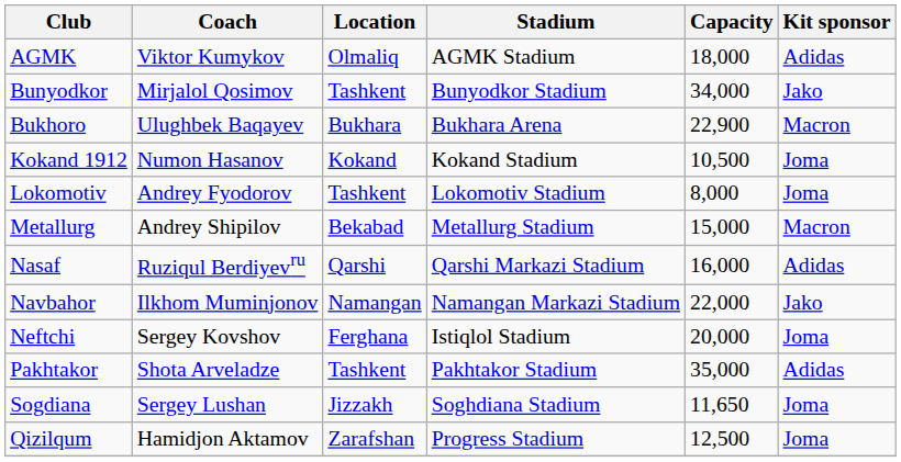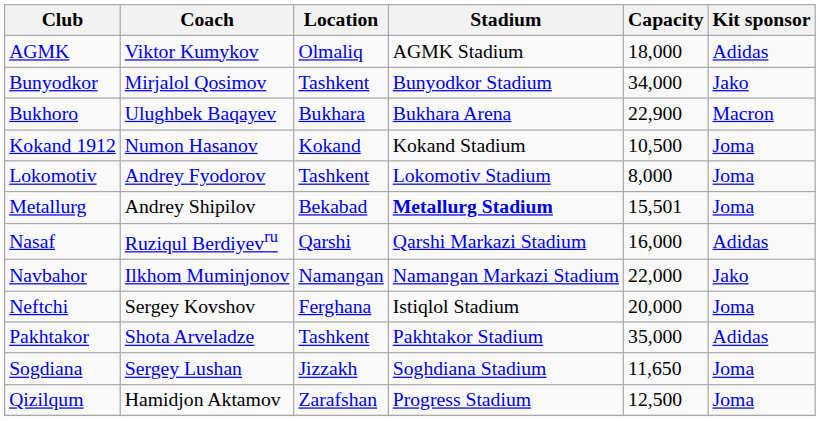 <table class="wikitable sortable" style="text-align: left;">
 <tr>
 <th>Club</th>
 <th>Coach</th>
 <th>Location</th>
 <th>Stadium</th>
 <th>Capacity</th>
 <th>Kit sponsor</th>
 </tr>
 <tr>
 <td><a href='#'>AGMK</a></td>
 <td> <a href='#'>Viktor Kumykov</a></td>
 <td><a href='#'>Olmaliq</a></td>
 <td>AGMK Stadium</td>
 <td>18,000</td>
 <td><a href='#'>Adidas</a></td>
 </tr>
 <tr>
 <td><a href='#'>Bunyodkor</a></td>
 <td> <a href='#'>Mirjalol Qosimov</a></td>
 <td><a href='#'>Tashkent</a></td>
 <td><a href='#'>Bunyodkor Stadium</a></td>
 <td>34,000</td>
 <td><a href='#'>Jako</a></td>
 </tr>
 <tr>
 <td><a href='#'>Bukhoro</a></td>
 <td> <a href='#'>Ulughbek Baqayev</a></td>
 <td><a href='#'>Bukhara</a></td>
 <td><a href='#'>Bukhara Arena</a></td>
 <td>22,900</td>
 <td><a href='#'>Macron</a></td>
 </tr>
 <tr>
 <td><a href='#'>Kokand 1912</a></td>
 <td> <a href='#'>Numon Hasanov</a></td>
 <td><a href='#'>Kokand</a></td>
 <td>Kokand Stadium</td>
 <td>10,500</td>
 <td><a href='#'>Joma</a></td>
 </tr>
 <tr>
 <td><a href='#'>Lokomotiv</a></td>
 <td> <a href='#'>Andrey Fyodorov</a></td>
 <td><a href='#'>Tashkent</a></td>
 <td><a href='#'>Lokomotiv Stadium</a></td>
 <td>8,000</td>
 <td><a href='#'>Joma</a></td>
 </tr>
 <tr>
 <td><a href='#'>Metallurg</a></td>
 <td> Andrey Shipilov</td>
 <td><a href='#'>Bekabad</a></td>
-<td><a href='#'>Metallurg Stadium</a></td>
-<td>15,000</td>
-<td><a href='#'>Macron</a></td>
+<td><strong><a href='#'>Metallurg Stadium</a></strong></td>
+<td>15,501</td>
+<td><a href='#'>Joma</a></td>
 </tr>
 <tr>
 <td><a href='#'>Nasaf</a></td>
 <td> <a href='#'>Ruziqul Berdiyev</a><a href='#'><sup>ru</sup></a></td>
 <td><a href='#'>Qarshi</a></td>
 <td><a href='#'>Qarshi Markazi Stadium</a></td>
 <td>16,000</td>
 <td><a href='#'>Adidas</a></td>
 </tr>
 <tr>
 <td><a href='#'>Navbahor</a></td>
 <td> <a href='#'>Ilkhom Muminjonov</a></td>
 <td><a href='#'>Namangan</a></td>
 <td><a href='#'>Namangan Markazi Stadium</a></td>
 <td>22,000</td>
 <td><a href='#'>Jako</a></td>
 </tr>
 <tr>
 <td><a href='#'>Neftchi</a></td>
 <td> Sergey Kovshov</td>
 <td><a href='#'>Ferghana</a></td>
 <td>Istiqlol Stadium</td>
 <td>20,000</td>
 <td><a href='#'>Joma</a></td>
 </tr>
 <tr>
 <td><a href='#'>Pakhtakor</a></td>
 <td> <a href='#'>Shota Arveladze</a></td>
 <td><a href='#'>Tashkent</a></td>
 <td><a href='#'>Pakhtakor Stadium</a></td>
 <td>35,000</td>
 <td><a href='#'>Adidas</a></td>
 </tr>
 <tr>
 <td><a href='#'>Sogdiana</a></td>
 <td> <a href='#'>Sergey Lushan</a></td>
 <td><a href='#'>Jizzakh</a></td>
 <td><a href='#'>Soghdiana Stadium</a></td>
 <td>11,650</td>
 <td><a href='#'>Joma</a></td>
 </tr>
 <tr>
 <td><a href='#'>Qizilqum</a></td>
 <td> Hamidjon Aktamov</td>
 <td><a href='#'>Zarafshan</a></td>
 <td><a href='#'>Progress Stadium</a></td>
 <td>12,500</td>
 <td><a href='#'>Joma</a></td>
 </tr>
 <tr>
 </tr>
 </table>
